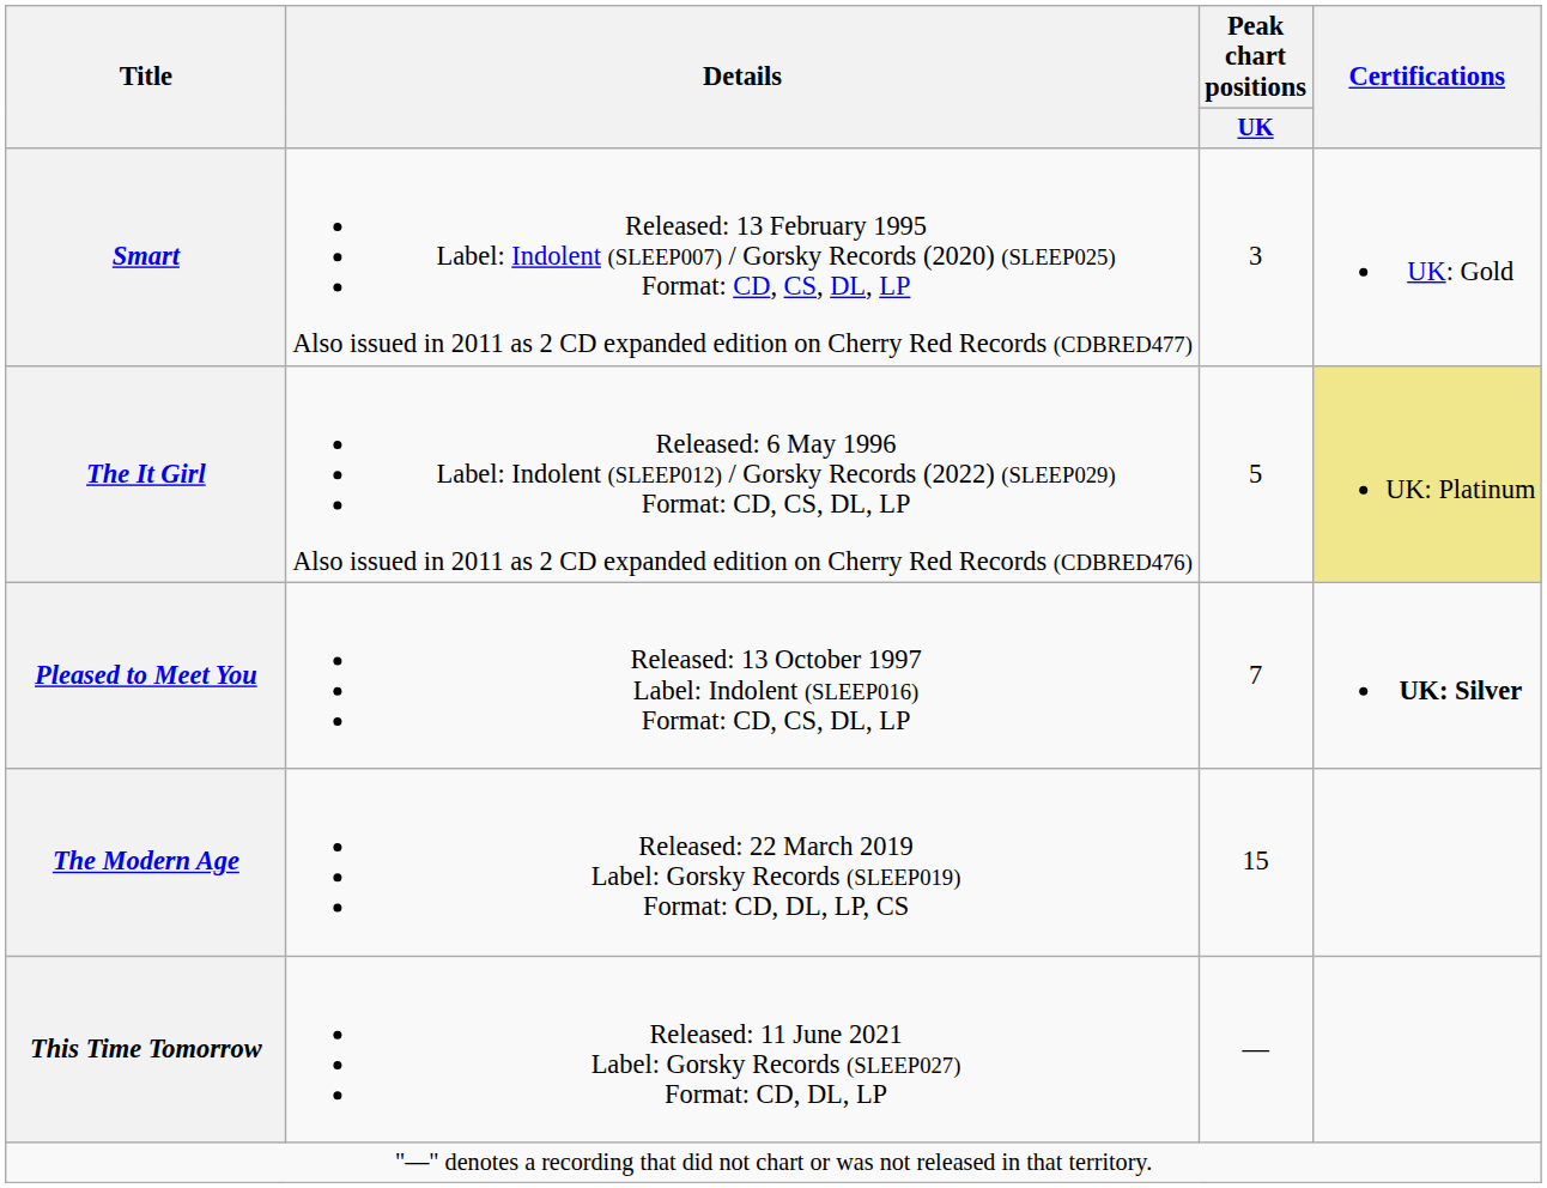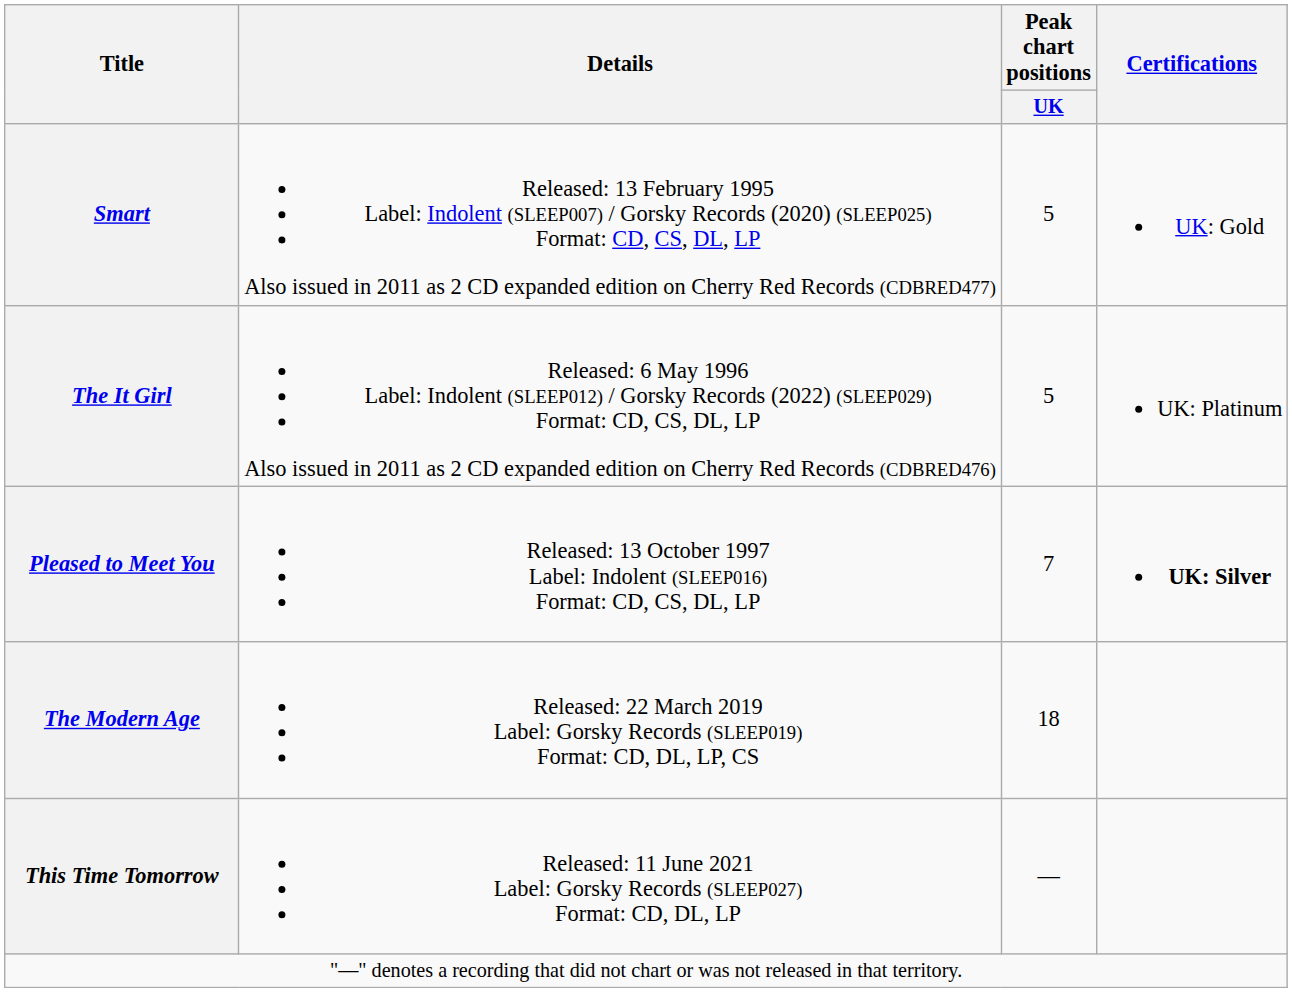 <table class="wikitable plainrowheaders" style="text-align:center;">
 <tr>
 <th scope="col" rowspan="2" style="width:10em;">Title</th>
 <th scope="col" rowspan="2">Details</th>
 <th scope="col" colspan="1">Peak chart positions</th>
 <th scope="col" rowspan="2"><a href='#'>Certifications</a></th>
 </tr>
 <tr>
 <th scope="col" style="width:2.5em;font-size:90%;"><a href='#'>UK</a><br></th>
 </tr>
 <tr>
 <th scope="row"><em><a href='#'>Smart</a></em></th>
 <td><br><ul><li>Released: 13 February 1995</li><li>Label: <a href='#'>Indolent</a> <small>(SLEEP007)</small> / Gorsky Records (2020) <small>(SLEEP025)</small></li><li>Format: <a href='#'>CD</a>, <a href='#'>CS</a>, <a href='#'>DL</a>, <a href='#'>LP</a></li></ul>Also issued in 2011 as 2 CD expanded edition on Cherry Red Records <small>(CDBRED477)</small></td>
-<td>3</td>
+<td>5</td>
 <td><br><ul><li><a href='#'>UK</a>: Gold</li></ul></td>
 </tr>
 <tr>
 <th scope="row"><em><a href='#'>The It Girl</a></em></th>
 <td><br><ul><li>Released: 6 May 1996</li><li>Label: Indolent <small>(SLEEP012)</small> / Gorsky Records (2022) <small>(SLEEP029)</small></li><li>Format: CD, CS, DL, LP</li></ul>Also issued in 2011 as 2 CD expanded edition on Cherry Red Records <small>(CDBRED476)</small></td>
 <td>5</td>
-<td style="background: khaki;"><br><ul><li>UK: Platinum</li></ul></td>
+<td><br><ul><li>UK: Platinum</li></ul></td>
 </tr>
 <tr>
 <th scope="row"><em><a href='#'>Pleased to Meet You</a></em></th>
 <td><br><ul><li>Released: 13 October 1997</li><li>Label: Indolent <small>(SLEEP016)</small></li><li>Format: CD, CS, DL, LP</li></ul></td>
 <td>7</td>
 <td><strong><br><ul><li>UK: Silver</li></ul></strong></td>
 </tr>
 <tr>
 <th scope="row"><em><a href='#'>The Modern Age</a></em></th>
 <td><br><ul><li>Released: 22 March 2019</li><li>Label: Gorsky Records <small>(SLEEP019)</small></li><li>Format: CD, DL, LP, CS</li></ul></td>
-<td>15</td>
+<td>18</td>
 <td></td>
 </tr>
 <tr>
 <th scope="row"><em>This Time Tomorrow</em></th>
 <td><br><ul><li>Released: 11 June 2021</li><li>Label: Gorsky Records <small>(SLEEP027)</small></li><li>Format: CD, DL, LP</li></ul></td>
 <td>—</td>
 <td></td>
 </tr>
 <tr>
 <td colspan="14" style="font-size:90%">"—" denotes a recording that did not chart or was not released in that territory.</td>
 </tr>
 </table>
